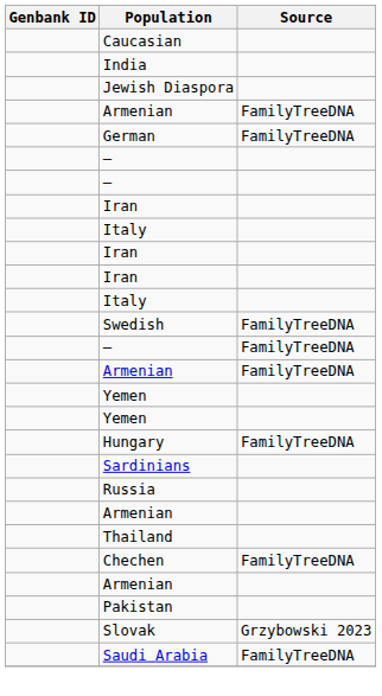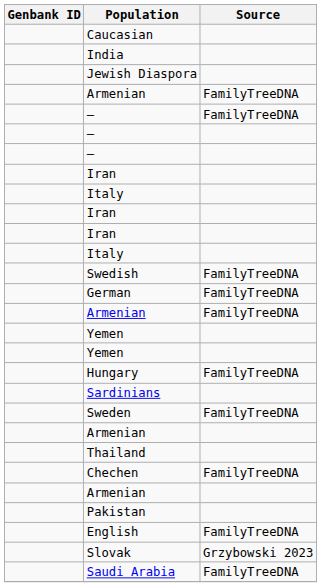 <table class="wikitable sortable">
 <tr>
 <th scope="col">Genbank ID</th>
 <th scope="col">Population</th>
 <th scope="col">Source</th>
 </tr>
 <tr>
 <td></td>
 <td>Caucasian</td>
 <td></td>
 </tr>
 <tr>
 <td></td>
 <td>India</td>
 <td></td>
 </tr>
 <tr>
 <td></td>
 <td>Jewish Diaspora</td>
 <td></td>
 </tr>
 <tr>
 <td></td>
 <td>Armenian</td>
 <td>FamilyTreeDNA</td>
 </tr>
 <tr>
 <td></td>
-<td>German</td>
+<td>–</td>
 <td>FamilyTreeDNA</td>
 </tr>
 <tr>
 <td></td>
 <td>–</td>
 <td></td>
 </tr>
 <tr>
 <td></td>
 <td>–</td>
 <td></td>
 </tr>
 <tr>
 <td></td>
 <td>Iran</td>
 <td></td>
 </tr>
 <tr>
 <td></td>
 <td>Italy</td>
 <td></td>
 </tr>
 <tr>
 <td></td>
 <td>Iran</td>
 <td></td>
 </tr>
 <tr>
 <td></td>
 <td>Iran</td>
 <td></td>
 </tr>
 <tr>
 <td></td>
 <td>Italy</td>
 <td></td>
 </tr>
 <tr>
 <td></td>
 <td>Swedish</td>
 <td>FamilyTreeDNA</td>
 </tr>
 <tr>
 <td></td>
-<td>–</td>
+<td>German</td>
 <td>FamilyTreeDNA</td>
 </tr>
 <tr>
 <td></td>
 <td><a href='#'>Armenian</a></td>
 <td>FamilyTreeDNA</td>
 </tr>
 <tr>
 <td></td>
 <td>Yemen</td>
 <td></td>
 </tr>
 <tr>
 <td></td>
 <td>Yemen</td>
 <td></td>
 </tr>
 <tr>
 <td></td>
 <td>Hungary</td>
 <td>FamilyTreeDNA</td>
 </tr>
 <tr>
 <td></td>
 <td><a href='#'>Sardinians</a></td>
 <td></td>
 </tr>
 <tr>
 <td></td>
-<td>Russia</td>
-<td></td>
+<td>Sweden</td>
+<td>FamilyTreeDNA</td>
 </tr>
 <tr>
 <td></td>
 <td>Armenian</td>
 <td></td>
 </tr>
 <tr>
 <td></td>
 <td>Thailand</td>
 <td></td>
 </tr>
 <tr>
 <td></td>
 <td>Chechen</td>
 <td>FamilyTreeDNA</td>
 </tr>
 <tr>
 <td></td>
 <td>Armenian</td>
 <td></td>
 </tr>
 <tr>
 <td></td>
 <td>Pakistan</td>
 <td></td>
 </tr>
 <tr>
 <td></td>
+<td>English</td>
+<td>FamilyTreeDNA</td>
+</tr>
+<tr>
+<td></td>
 <td>Slovak</td>
 <td>Grzybowski 2023</td>
 </tr>
 <tr>
 <td></td>
 <td><a href='#'>Saudi Arabia</a></td>
 <td>FamilyTreeDNA</td>
 </tr>
 <tr>
 </tr>
 </table>
